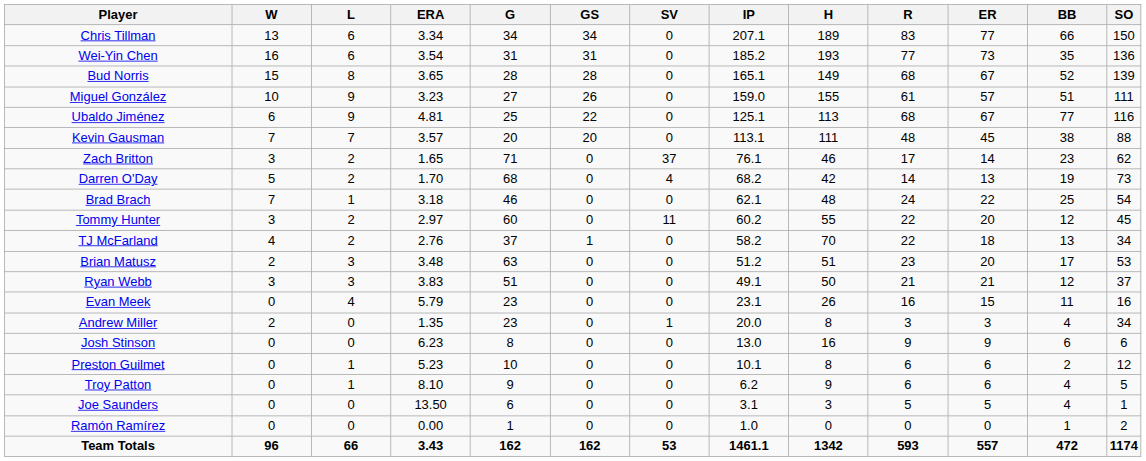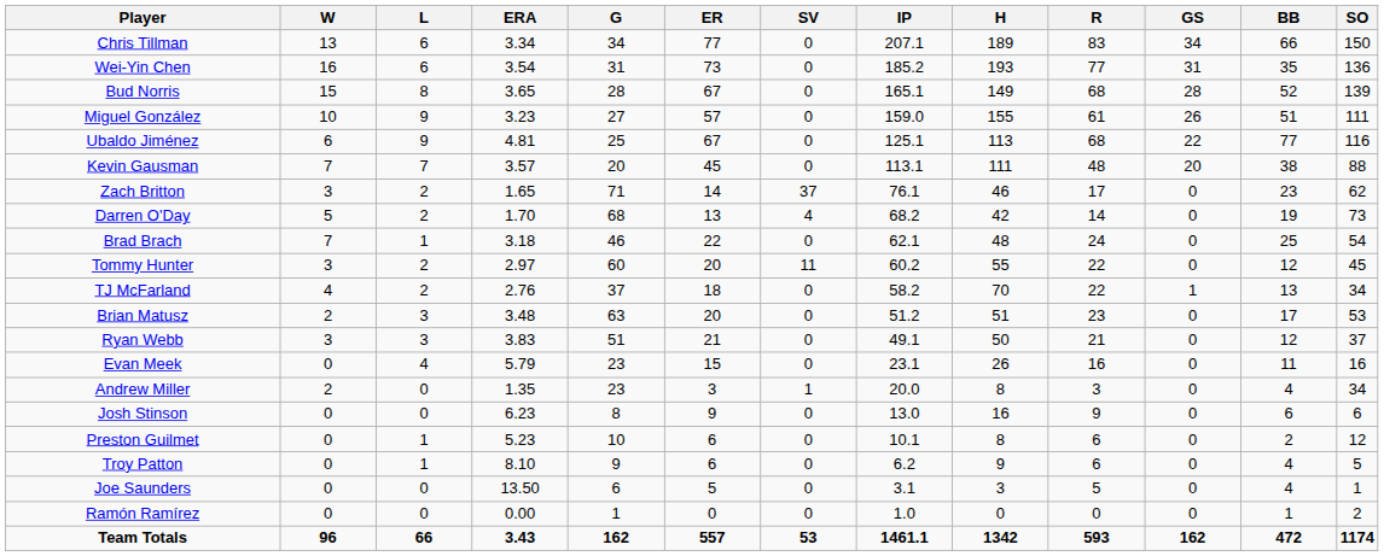 <table class=wikitable style="text-align:center">
 <tr>
 <th bgcolor=#DDDDFF; width="20%">Player</th>
 <th bgcolor=#DDDDFF; width="7%">W</th>
 <th bgcolor=#DDDDFF; width="7%">L</th>
 <th bgcolor=#DDDDFF; width="7%">ERA</th>
 <th bgcolor=#DDDDFF; width="7%">G</th>
-<th bgcolor=#DDDDFF; width="7%">GS</th>
+<th bgcolor=#DDDDFF; width="7%">ER</th>
 <th bgcolor=#DDDDFF; width="7%">SV</th>
 <th bgcolor=#DDDDFF; width="7%">IP</th>
 <th bgcolor=#DDDDFF; width="7%">H</th>
 <th bgcolor=#DDDDFF; width="7%">R</th>
-<th bgcolor=#DDDDFF; width="7%">ER</th>
+<th bgcolor=#DDDDFF; width="7%">GS</th>
 <th bgcolor=#DDDDFF; width="7%">BB</th>
 <th bgcolor=#DDDDFF; width="7%">SO</th>
 </tr>
 <tr>
 <td><a href='#'>Chris Tillman</a></td>
 <td>13</td>
 <td>6</td>
 <td>3.34</td>
 <td>34</td>
-<td>34</td>
+<td>77</td>
 <td>0</td>
 <td>207.1</td>
 <td>189</td>
 <td>83</td>
-<td>77</td>
+<td>34</td>
 <td>66</td>
 <td>150</td>
 </tr>
 <tr>
 <td><a href='#'>Wei-Yin Chen</a></td>
 <td>16</td>
 <td>6</td>
 <td>3.54</td>
 <td>31</td>
-<td>31</td>
+<td>73</td>
 <td>0</td>
 <td>185.2</td>
 <td>193</td>
 <td>77</td>
-<td>73</td>
+<td>31</td>
 <td>35</td>
 <td>136</td>
 </tr>
 <tr>
 <td><a href='#'>Bud Norris</a></td>
 <td>15</td>
 <td>8</td>
 <td>3.65</td>
 <td>28</td>
-<td>28</td>
+<td>67</td>
 <td>0</td>
 <td>165.1</td>
 <td>149</td>
 <td>68</td>
-<td>67</td>
+<td>28</td>
 <td>52</td>
 <td>139</td>
 </tr>
 <tr>
 <td><a href='#'>Miguel González</a></td>
 <td>10</td>
 <td>9</td>
 <td>3.23</td>
 <td>27</td>
-<td>26</td>
+<td>57</td>
 <td>0</td>
 <td>159.0</td>
 <td>155</td>
 <td>61</td>
-<td>57</td>
+<td>26</td>
 <td>51</td>
 <td>111</td>
 </tr>
 <tr>
 <td><a href='#'>Ubaldo Jiménez</a></td>
 <td>6</td>
 <td>9</td>
 <td>4.81</td>
 <td>25</td>
-<td>22</td>
+<td>67</td>
 <td>0</td>
 <td>125.1</td>
 <td>113</td>
 <td>68</td>
-<td>67</td>
+<td>22</td>
 <td>77</td>
 <td>116</td>
 </tr>
 <tr>
 <td><a href='#'>Kevin Gausman</a></td>
 <td>7</td>
 <td>7</td>
 <td>3.57</td>
 <td>20</td>
-<td>20</td>
+<td>45</td>
 <td>0</td>
 <td>113.1</td>
 <td>111</td>
 <td>48</td>
-<td>45</td>
+<td>20</td>
 <td>38</td>
 <td>88</td>
 </tr>
 <tr>
 <td><a href='#'>Zach Britton</a></td>
 <td>3</td>
 <td>2</td>
 <td>1.65</td>
 <td>71</td>
-<td>0</td>
+<td>14</td>
 <td>37</td>
 <td>76.1</td>
 <td>46</td>
 <td>17</td>
-<td>14</td>
+<td>0</td>
 <td>23</td>
 <td>62</td>
 </tr>
 <tr>
 <td><a href='#'>Darren O'Day</a></td>
 <td>5</td>
 <td>2</td>
 <td>1.70</td>
 <td>68</td>
-<td>0</td>
+<td>13</td>
 <td>4</td>
 <td>68.2</td>
 <td>42</td>
 <td>14</td>
-<td>13</td>
+<td>0</td>
 <td>19</td>
 <td>73</td>
 </tr>
 <tr>
 <td><a href='#'>Brad Brach</a></td>
 <td>7</td>
 <td>1</td>
 <td>3.18</td>
 <td>46</td>
-<td>0</td>
+<td>22</td>
 <td>0</td>
 <td>62.1</td>
 <td>48</td>
 <td>24</td>
-<td>22</td>
+<td>0</td>
 <td>25</td>
 <td>54</td>
 </tr>
 <tr>
 <td><a href='#'>Tommy Hunter</a></td>
 <td>3</td>
 <td>2</td>
 <td>2.97</td>
 <td>60</td>
-<td>0</td>
+<td>20</td>
 <td>11</td>
 <td>60.2</td>
 <td>55</td>
 <td>22</td>
-<td>20</td>
+<td>0</td>
 <td>12</td>
 <td>45</td>
 </tr>
 <tr>
 <td><a href='#'>TJ McFarland</a></td>
 <td>4</td>
 <td>2</td>
 <td>2.76</td>
 <td>37</td>
-<td>1</td>
+<td>18</td>
 <td>0</td>
 <td>58.2</td>
 <td>70</td>
 <td>22</td>
-<td>18</td>
+<td>1</td>
 <td>13</td>
 <td>34</td>
 </tr>
 <tr>
 <td><a href='#'>Brian Matusz</a></td>
 <td>2</td>
 <td>3</td>
 <td>3.48</td>
 <td>63</td>
-<td>0</td>
+<td>20</td>
 <td>0</td>
 <td>51.2</td>
 <td>51</td>
 <td>23</td>
-<td>20</td>
+<td>0</td>
 <td>17</td>
 <td>53</td>
 </tr>
 <tr>
 <td><a href='#'>Ryan Webb</a></td>
 <td>3</td>
 <td>3</td>
 <td>3.83</td>
 <td>51</td>
-<td>0</td>
+<td>21</td>
 <td>0</td>
 <td>49.1</td>
 <td>50</td>
 <td>21</td>
-<td>21</td>
+<td>0</td>
 <td>12</td>
 <td>37</td>
 </tr>
 <tr>
 <td><a href='#'>Evan Meek</a></td>
 <td>0</td>
 <td>4</td>
 <td>5.79</td>
 <td>23</td>
-<td>0</td>
+<td>15</td>
 <td>0</td>
 <td>23.1</td>
 <td>26</td>
 <td>16</td>
-<td>15</td>
+<td>0</td>
 <td>11</td>
 <td>16</td>
 </tr>
 <tr>
 <td><a href='#'>Andrew Miller</a></td>
 <td>2</td>
 <td>0</td>
 <td>1.35</td>
 <td>23</td>
-<td>0</td>
+<td>3</td>
 <td>1</td>
 <td>20.0</td>
 <td>8</td>
 <td>3</td>
-<td>3</td>
+<td>0</td>
 <td>4</td>
 <td>34</td>
 </tr>
 <tr>
 <td><a href='#'>Josh Stinson</a></td>
 <td>0</td>
 <td>0</td>
 <td>6.23</td>
 <td>8</td>
-<td>0</td>
+<td>9</td>
 <td>0</td>
 <td>13.0</td>
 <td>16</td>
 <td>9</td>
-<td>9</td>
+<td>0</td>
 <td>6</td>
 <td>6</td>
 </tr>
 <tr>
 <td><a href='#'>Preston Guilmet</a></td>
 <td>0</td>
 <td>1</td>
 <td>5.23</td>
 <td>10</td>
-<td>0</td>
+<td>6</td>
 <td>0</td>
 <td>10.1</td>
 <td>8</td>
 <td>6</td>
-<td>6</td>
+<td>0</td>
 <td>2</td>
 <td>12</td>
 </tr>
 <tr>
 <td><a href='#'>Troy Patton</a></td>
 <td>0</td>
 <td>1</td>
 <td>8.10</td>
 <td>9</td>
-<td>0</td>
+<td>6</td>
 <td>0</td>
 <td>6.2</td>
 <td>9</td>
 <td>6</td>
-<td>6</td>
+<td>0</td>
 <td>4</td>
 <td>5</td>
 </tr>
 <tr>
 <td><a href='#'>Joe Saunders</a></td>
 <td>0</td>
 <td>0</td>
 <td>13.50</td>
 <td>6</td>
-<td>0</td>
+<td>5</td>
 <td>0</td>
 <td>3.1</td>
 <td>3</td>
 <td>5</td>
-<td>5</td>
+<td>0</td>
 <td>4</td>
 <td>1</td>
 </tr>
 <tr>
 <td><a href='#'>Ramón Ramírez</a></td>
 <td>0</td>
 <td>0</td>
 <td>0.00</td>
 <td>1</td>
 <td>0</td>
 <td>0</td>
 <td>1.0</td>
 <td>0</td>
 <td>0</td>
 <td>0</td>
 <td>1</td>
 <td>2</td>
 </tr>
 <tr>
 <td><strong>Team Totals</strong></td>
 <td><strong>96</strong></td>
 <td><strong>66</strong></td>
 <td><strong>3.43</strong></td>
 <td><strong>162</strong></td>
-<td><strong>162</strong></td>
+<td><strong>557</strong></td>
 <td><strong>53</strong></td>
 <td><strong>1461.1</strong></td>
 <td><strong>1342</strong></td>
 <td><strong>593</strong></td>
-<td><strong>557</strong></td>
+<td><strong>162</strong></td>
 <td><strong>472</strong></td>
 <td><strong>1174</strong></td>
 </tr>
 </table>
